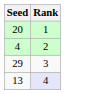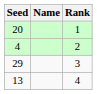 <table class="wikitable" style="text-align:center;">
 <tr>
 <th>Seed</th>
+<th>Name</th>
 <th>Rank</th>
 </tr>
 <tr bgcolor="#ccffcc">
 <td>20</td>
+<td align=left></td>
 <td>1</td>
 </tr>
 <tr bgcolor="#ccffcc">
 <td>4</td>
+<td align=left></td>
 <td>2</td>
 </tr>
 <tr>
 <td>29</td>
+<td align=left></td>
 <td>3</td>
 </tr>
 <tr>
 <td>13</td>
-<td style="background: lavender;">4</td>
+<td align=left></td>
+<td>4</td>
 </tr>
 </table>
